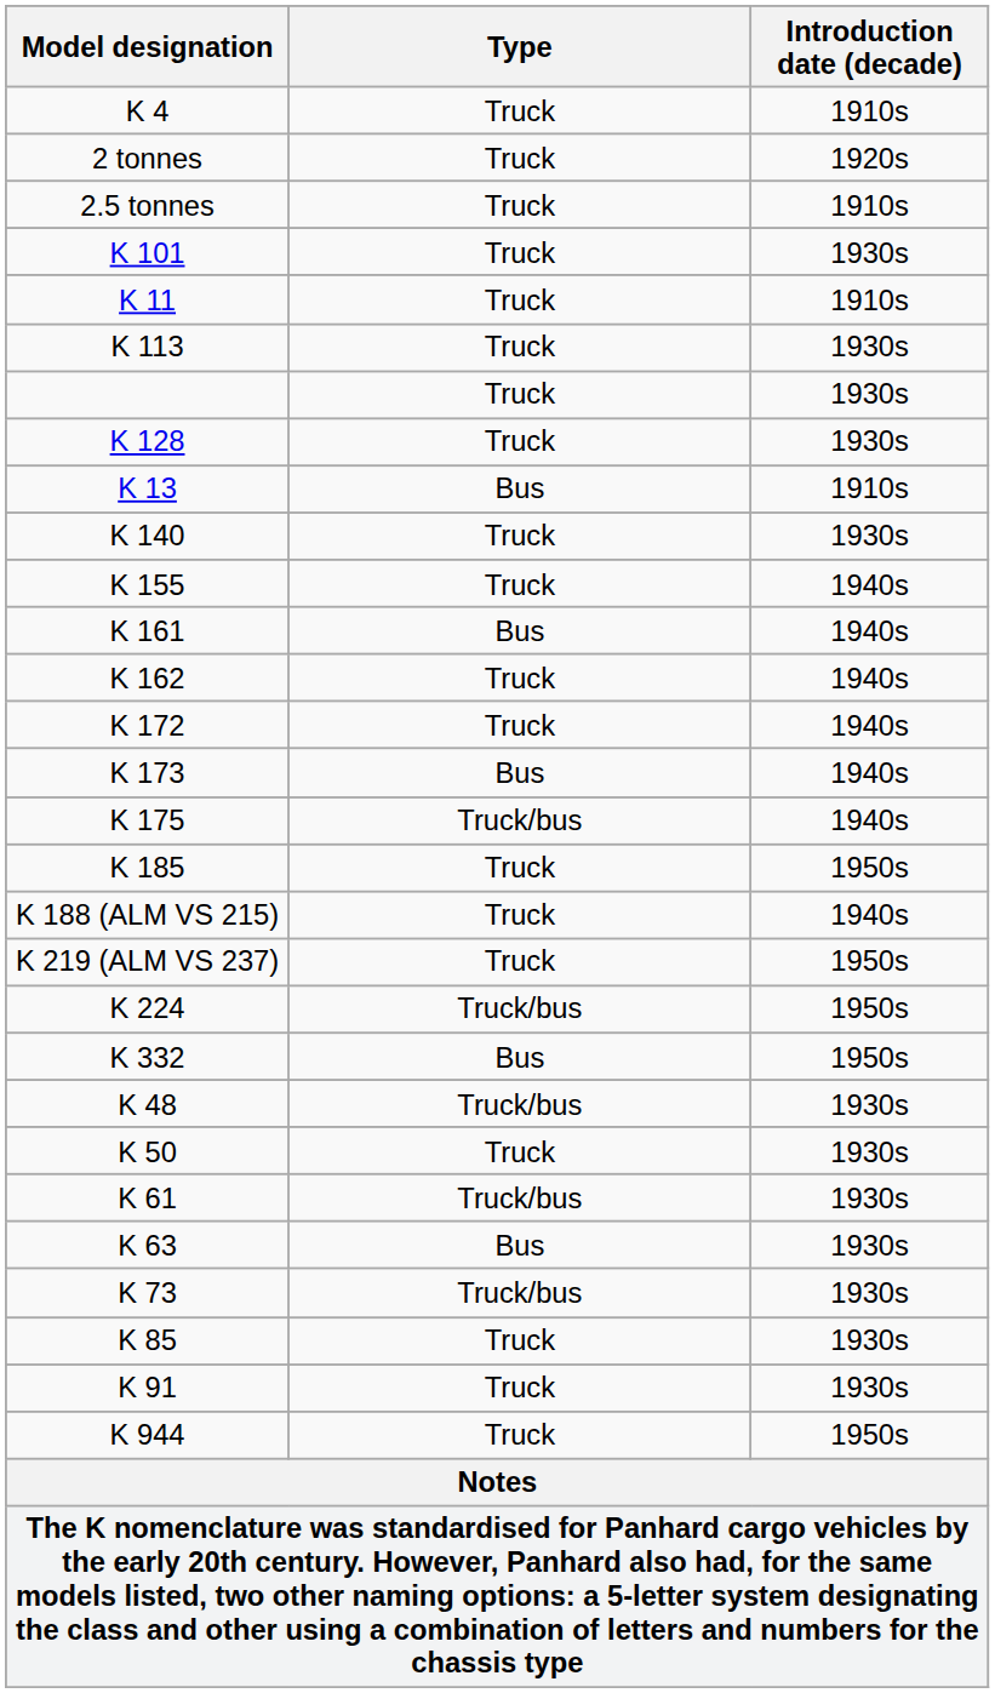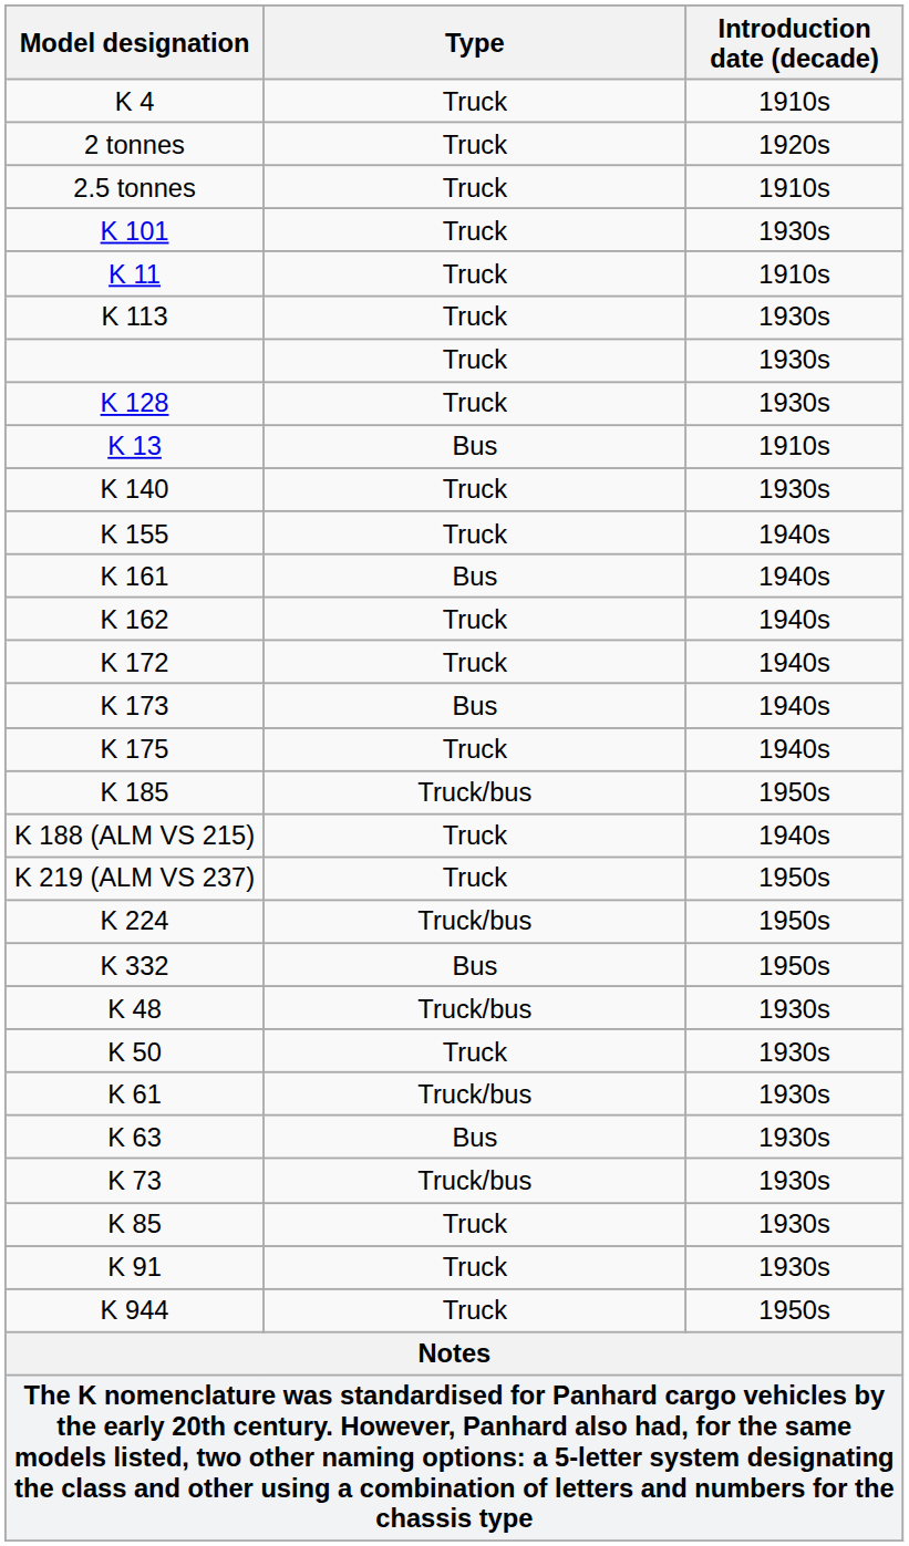 <table class="wikitable sortable" style="text-align:center; font-size:80%">
 <tr>
 <th width="120">Model designation</th>
 <th width="200">Type</th>
 <th width="100">Introduction date (decade)</th>
 </tr>
 <tr>
 <td>K 4</td>
 <td>Truck</td>
 <td>1910s</td>
 </tr>
 <tr>
 <td>2 tonnes</td>
 <td>Truck</td>
 <td>1920s</td>
 </tr>
 <tr>
 <td>2.5 tonnes</td>
 <td>Truck</td>
 <td>1910s</td>
 </tr>
 <tr>
 <td><a href='#'>K 101</a></td>
 <td>Truck</td>
 <td>1930s</td>
 </tr>
 <tr>
 <td><a href='#'>K 11</a></td>
 <td>Truck</td>
 <td>1910s</td>
 </tr>
 <tr>
 <td>K 113</td>
 <td>Truck</td>
 <td>1930s</td>
 </tr>
 <tr>
 <td></td>
 <td>Truck</td>
 <td>1930s</td>
 </tr>
 <tr>
 <td><a href='#'>K 128</a></td>
 <td>Truck</td>
 <td>1930s</td>
 </tr>
 <tr>
 <td><a href='#'>K 13</a></td>
 <td>Bus</td>
 <td>1910s</td>
 </tr>
 <tr>
 <td>K 140</td>
 <td>Truck</td>
 <td>1930s</td>
 </tr>
 <tr>
 <td>K 155</td>
 <td>Truck</td>
 <td>1940s</td>
 </tr>
 <tr>
 <td>K 161</td>
 <td>Bus</td>
 <td>1940s</td>
 </tr>
 <tr>
 <td>K 162</td>
 <td>Truck</td>
 <td>1940s</td>
 </tr>
 <tr>
 <td>K 172</td>
 <td>Truck</td>
 <td>1940s</td>
 </tr>
 <tr>
 <td>K 173</td>
 <td>Bus</td>
 <td>1940s</td>
 </tr>
 <tr>
 <td>K 175</td>
-<td>Truck/bus</td>
+<td>Truck</td>
 <td>1940s</td>
 </tr>
 <tr>
 <td>K 185</td>
-<td>Truck</td>
+<td>Truck/bus</td>
 <td>1950s</td>
 </tr>
 <tr>
 <td>K 188 (ALM VS 215)</td>
 <td>Truck</td>
 <td>1940s</td>
 </tr>
 <tr>
 <td>K 219 (ALM VS 237)</td>
 <td>Truck</td>
 <td>1950s</td>
 </tr>
 <tr>
 <td>K 224</td>
 <td>Truck/bus</td>
 <td>1950s</td>
 </tr>
 <tr>
 <td>K 332</td>
 <td>Bus</td>
 <td>1950s</td>
 </tr>
 <tr>
 <td>K 48</td>
 <td>Truck/bus</td>
 <td>1930s</td>
 </tr>
 <tr>
 <td>K 50</td>
 <td>Truck</td>
 <td>1930s</td>
 </tr>
 <tr>
 <td>K 61</td>
 <td>Truck/bus</td>
 <td>1930s</td>
 </tr>
 <tr>
 <td>K 63</td>
 <td>Bus</td>
 <td>1930s</td>
 </tr>
 <tr>
 <td>K 73</td>
 <td>Truck/bus</td>
 <td>1930s</td>
 </tr>
 <tr>
 <td>K 85</td>
 <td>Truck</td>
 <td>1930s</td>
 </tr>
 <tr>
 <td>K 91</td>
 <td>Truck</td>
 <td>1930s</td>
 </tr>
 <tr>
 <td>K 944</td>
 <td>Truck</td>
 <td>1950s</td>
 </tr>
 <tr>
 <th colspan="3">Notes</th>
 </tr>
 <tr>
 <th style="background-color:#f2f3f4" colspan=3>The K nomenclature was standardised for Panhard cargo vehicles by the early 20th century. However, Panhard also had, for the same models listed, two other naming options: a 5-letter system designating the class and other using a combination of letters and numbers for the chassis type</th>
 </tr>
 <tr>
 </tr>
 </table>
